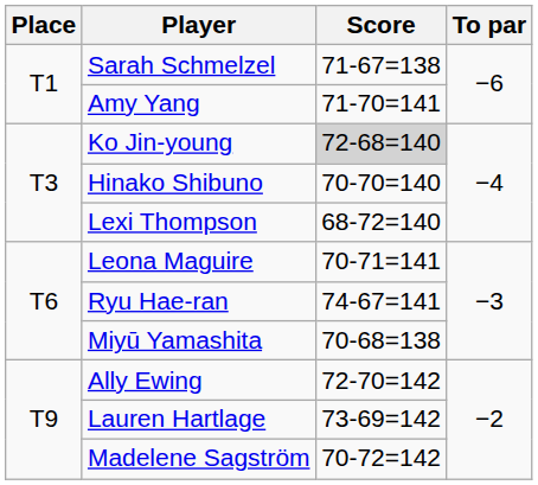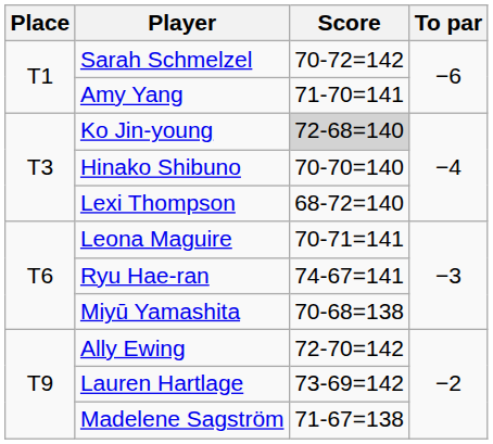 <table class="wikitable">
 <tr>
 <th>Place</th>
 <th>Player</th>
 <th>Score</th>
 <th>To par</th>
 </tr>
 <tr>
 <td rowspan=2 align=center>T1</td>
 <td> <a href='#'>Sarah Schmelzel</a></td>
-<td>71-67=138</td>
+<td>70-72=142</td>
 <td rowspan=2  align=center>−6</td>
 </tr>
 <tr>
 <td> <a href='#'>Amy Yang</a></td>
 <td>71-70=141</td>
 </tr>
 <tr>
 <td rowspan=3 align=center>T3</td>
 <td> <a href='#'>Ko Jin-young</a></td>
 <td style="background: lightgrey;">72-68=140</td>
 <td rowspan=3  align=center>−4</td>
 </tr>
 <tr>
 <td> <a href='#'>Hinako Shibuno</a></td>
 <td>70-70=140</td>
 </tr>
 <tr>
 <td> <a href='#'>Lexi Thompson</a></td>
 <td>68-72=140</td>
 </tr>
 <tr>
 <td rowspan=3 align=center>T6</td>
 <td> <a href='#'>Leona Maguire</a></td>
 <td>70-71=141</td>
 <td rowspan=3  align=center>−3</td>
 </tr>
 <tr>
 <td> <a href='#'>Ryu Hae-ran</a></td>
 <td>74-67=141</td>
 </tr>
 <tr>
 <td> <a href='#'>Miyū Yamashita</a></td>
 <td>70-68=138</td>
 </tr>
 <tr>
 <td rowspan=3 align=center>T9</td>
 <td> <a href='#'>Ally Ewing</a></td>
 <td>72-70=142</td>
 <td rowspan=3  align=center>−2</td>
 </tr>
 <tr>
 <td> <a href='#'>Lauren Hartlage</a></td>
 <td>73-69=142</td>
 </tr>
 <tr>
 <td> <a href='#'>Madelene Sagström</a></td>
-<td>70-72=142</td>
+<td>71-67=138</td>
 </tr>
 </table>
